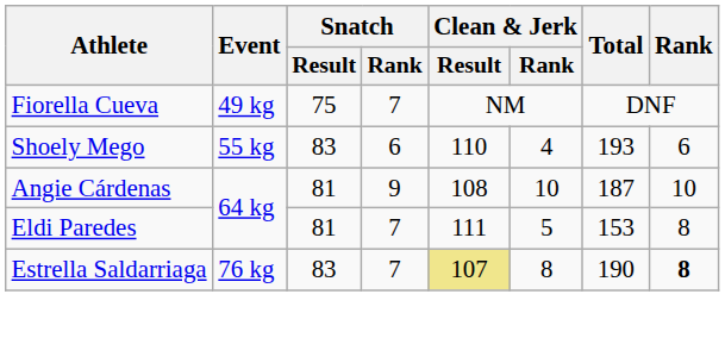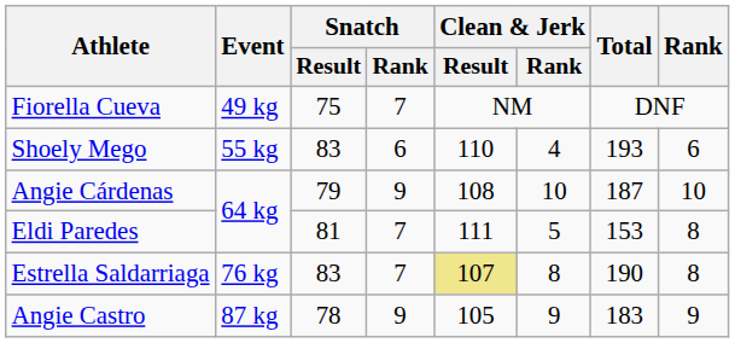 <table class="wikitable" style="font-size:90%">
 <tr>
 <th rowspan=2>Athlete</th>
 <th rowspan=2>Event</th>
 <th colspan="2">Snatch</th>
 <th colspan="2">Clean & Jerk</th>
 <th rowspan="2">Total</th>
 <th rowspan="2">Rank</th>
 </tr>
 <tr style="font-size:95%">
 <th>Result</th>
 <th>Rank</th>
 <th>Result</th>
 <th>Rank</th>
 </tr>
 <tr align=center>
 <td align=left><a href='#'>Fiorella Cueva</a></td>
 <td align=left><a href='#'>49 kg</a></td>
 <td>75</td>
 <td>7</td>
 <td colspan=2>NM</td>
 <td colspan=2>DNF</td>
 </tr>
 <tr align=center>
 <td align=left><a href='#'>Shoely Mego</a></td>
 <td align=left><a href='#'>55 kg</a></td>
 <td>83</td>
 <td>6</td>
 <td>110</td>
 <td>4</td>
 <td>193</td>
 <td>6</td>
 </tr>
 <tr align=center>
 <td align=left><a href='#'>Angie Cárdenas</a></td>
 <td align=left rowspan=2><a href='#'>64 kg</a></td>
-<td>81</td>
+<td>79</td>
 <td>9</td>
 <td>108</td>
 <td>10</td>
 <td>187</td>
 <td>10</td>
 </tr>
 <tr align=center>
 <td align=left><a href='#'>Eldi Paredes</a></td>
 <td>81</td>
 <td>7</td>
 <td>111</td>
 <td>5</td>
 <td>153</td>
 <td>8</td>
 </tr>
 <tr align=center>
 <td align=left><a href='#'>Estrella Saldarriaga</a></td>
 <td align=left><a href='#'>76 kg</a></td>
 <td>83</td>
 <td>7</td>
 <td style="background: khaki;">107</td>
 <td>8</td>
 <td>190</td>
-<td><strong>8</strong></td>
+<td>8</td>
+</tr>
+<tr align=center>
+<td align=left><a href='#'>Angie Castro</a></td>
+<td align=left><a href='#'>87 kg</a></td>
+<td>78</td>
+<td>9</td>
+<td>105</td>
+<td>9</td>
+<td>183</td>
+<td>9</td>
 </tr>
 </table>
